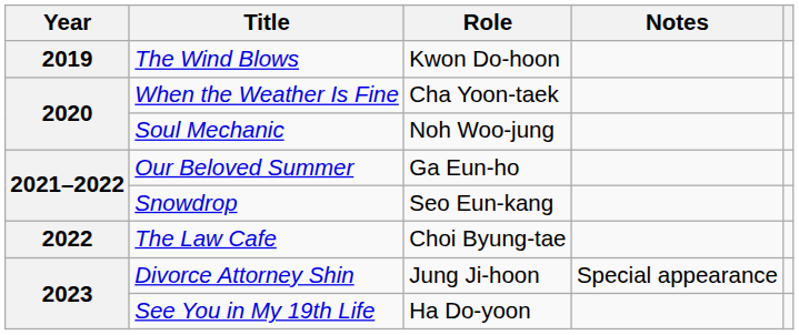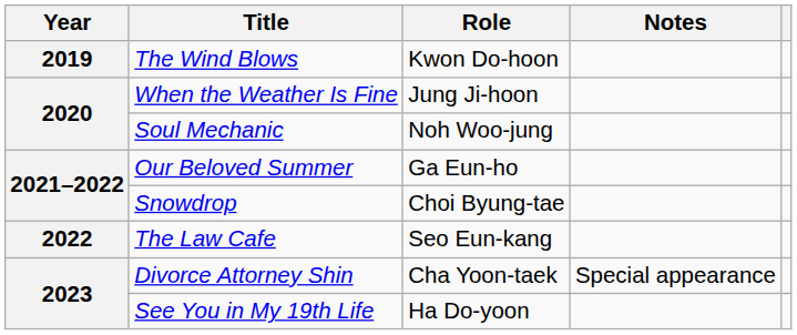 <table class="wikitable  plainrowheaders">
 <tr>
 <th scope="col">Year</th>
 <th scope="col">Title</th>
 <th scope="col">Role</th>
 <th scope="col">Notes</th>
 <th scope="col" class="unsortable"></th>
 </tr>
 <tr>
 <th scope="row">2019</th>
 <td><em><a href='#'>The Wind Blows</a></em></td>
 <td>Kwon Do-hoon</td>
 <td></td>
 <td></td>
 </tr>
 <tr>
 <th scope="row" rowspan="2">2020</th>
 <td><em><a href='#'>When the Weather Is Fine</a></em></td>
-<td>Cha Yoon-taek</td>
+<td>Jung Ji-hoon</td>
 <td></td>
 <td></td>
 </tr>
 <tr>
 <td><em><a href='#'>Soul Mechanic</a></em></td>
 <td>Noh Woo-jung</td>
 <td></td>
 <td></td>
 </tr>
 <tr>
 <th scope="row" rowspan="2">2021–2022</th>
 <td><em><a href='#'>Our Beloved Summer</a></em></td>
 <td>Ga Eun-ho</td>
 <td></td>
 <td></td>
 </tr>
 <tr>
 <td><em><a href='#'>Snowdrop</a></em></td>
-<td>Seo Eun-kang</td>
+<td>Choi Byung-tae</td>
 <td></td>
 <td></td>
 </tr>
 <tr>
 <th scope="row">2022</th>
 <td><em><a href='#'>The Law Cafe</a></em></td>
-<td>Choi Byung-tae</td>
+<td>Seo Eun-kang</td>
 <td></td>
 <td></td>
 </tr>
 <tr>
 <th scope="row" rowspan="2">2023</th>
 <td><em><a href='#'>Divorce Attorney Shin</a></em></td>
-<td>Jung Ji-hoon</td>
+<td>Cha Yoon-taek</td>
 <td>Special appearance</td>
 <td></td>
 </tr>
 <tr>
 <td><em><a href='#'>See You in My 19th Life</a></em></td>
 <td>Ha Do-yoon</td>
 <td></td>
 <td></td>
 </tr>
 </table>
